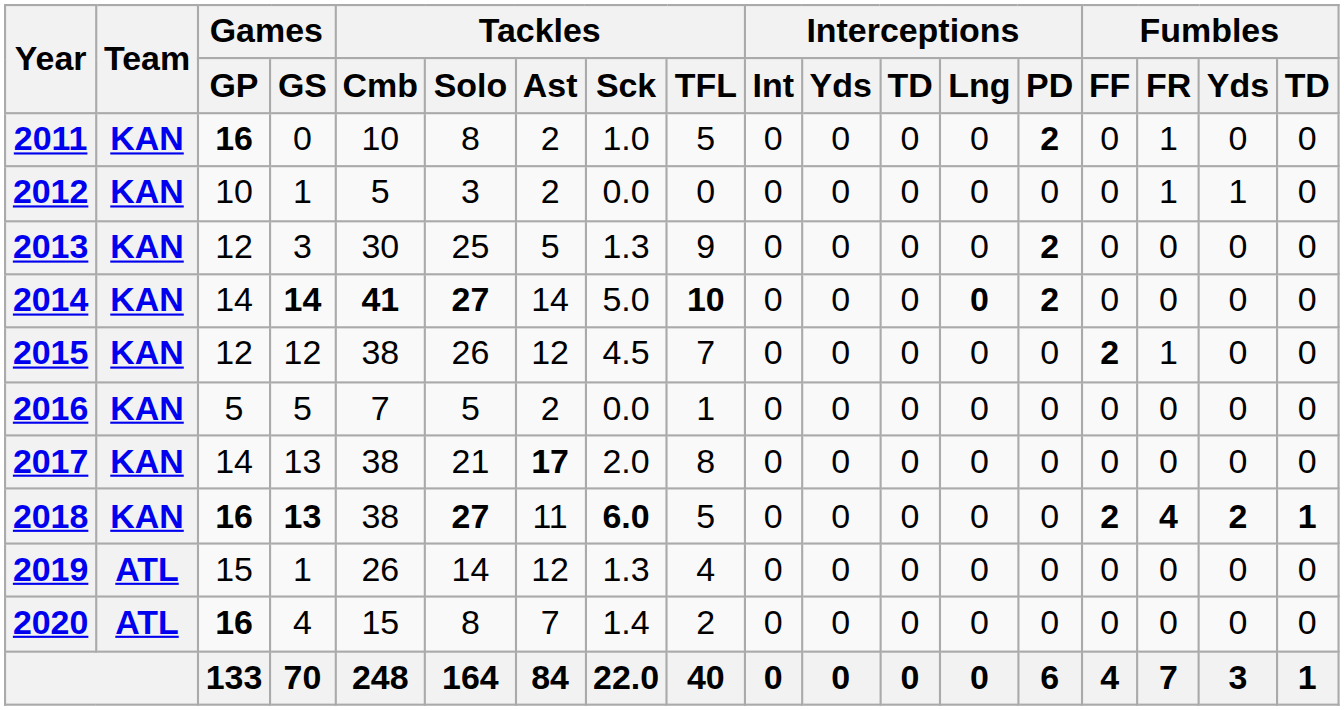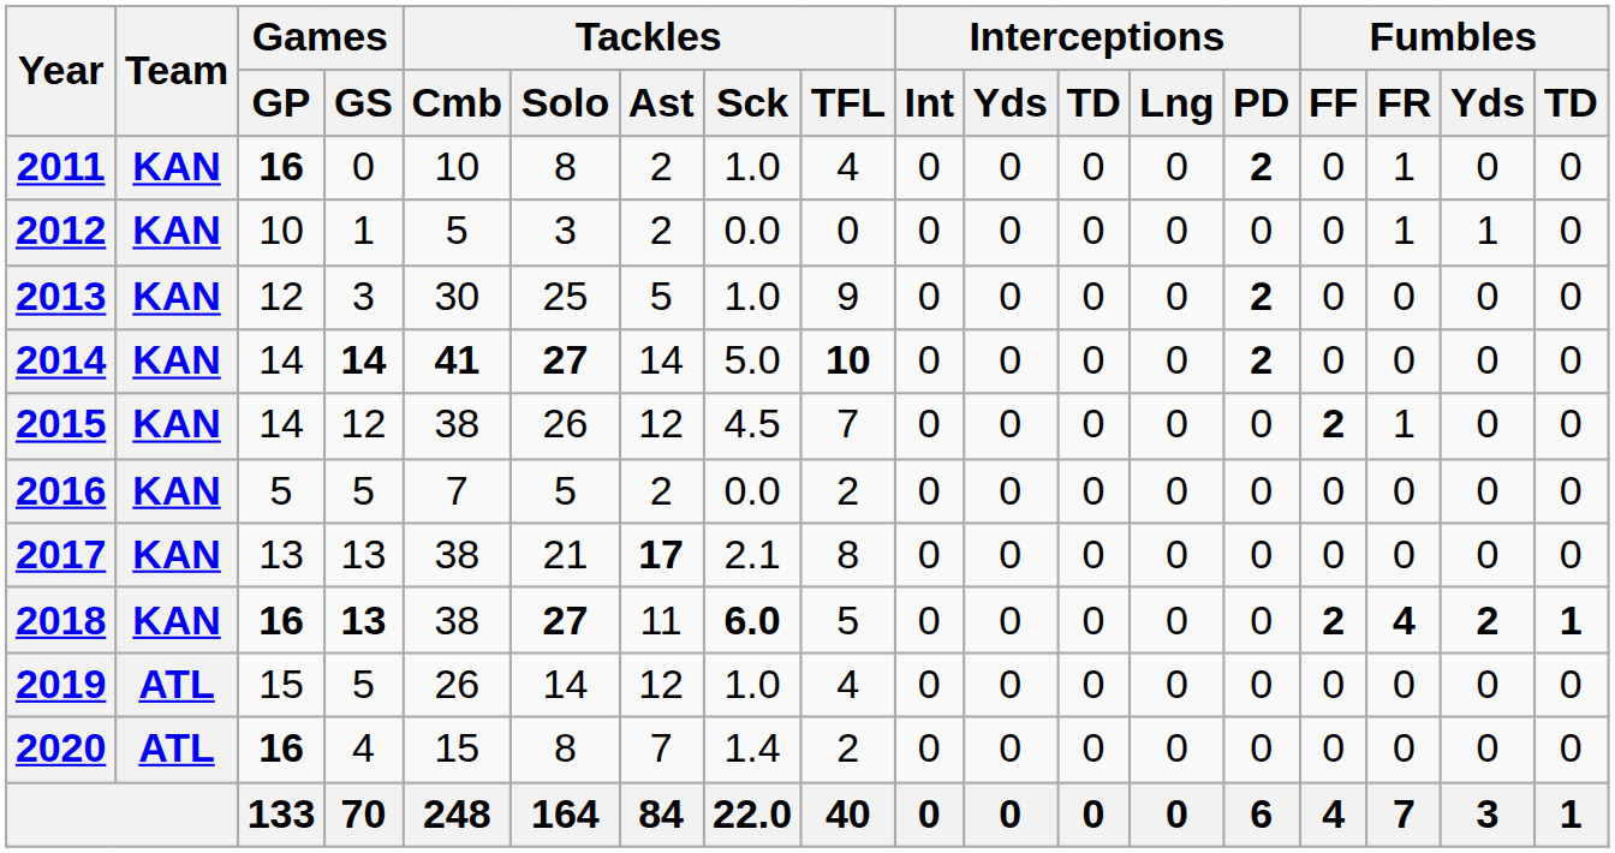 <table class="wikitable" style="text-align:center">
 <tr>
 <th rowspan="2">Year</th>
 <th rowspan="2">Team</th>
 <th colspan="2">Games</th>
 <th colspan="5">Tackles</th>
 <th colspan="5">Interceptions</th>
 <th colspan="4">Fumbles</th>
 </tr>
 <tr>
 <th>GP</th>
 <th>GS</th>
 <th>Cmb</th>
 <th>Solo</th>
 <th>Ast</th>
 <th>Sck</th>
 <th>TFL</th>
 <th>Int</th>
 <th>Yds</th>
 <th>TD</th>
 <th>Lng</th>
 <th>PD</th>
 <th>FF</th>
 <th>FR</th>
 <th>Yds</th>
 <th>TD</th>
 </tr>
 <tr>
 <th><a href='#'>2011</a></th>
 <th><a href='#'>KAN</a></th>
 <td><strong>16</strong></td>
 <td>0</td>
 <td>10</td>
 <td>8</td>
 <td>2</td>
 <td>1.0</td>
-<td>5</td>
+<td>4</td>
 <td>0</td>
 <td>0</td>
 <td>0</td>
 <td>0</td>
 <td><strong>2</strong></td>
 <td>0</td>
 <td>1</td>
 <td>0</td>
 <td>0</td>
 </tr>
 <tr>
 <th><a href='#'>2012</a></th>
 <th><a href='#'>KAN</a></th>
 <td>10</td>
 <td>1</td>
 <td>5</td>
 <td>3</td>
 <td>2</td>
 <td>0.0</td>
 <td>0</td>
 <td>0</td>
 <td>0</td>
 <td>0</td>
 <td>0</td>
 <td>0</td>
 <td>0</td>
 <td>1</td>
 <td>1</td>
 <td>0</td>
 </tr>
 <tr>
 <th><a href='#'>2013</a></th>
 <th><a href='#'>KAN</a></th>
 <td>12</td>
 <td>3</td>
 <td>30</td>
 <td>25</td>
 <td>5</td>
-<td>1.3</td>
+<td>1.0</td>
 <td>9</td>
 <td>0</td>
 <td>0</td>
 <td>0</td>
 <td>0</td>
 <td><strong>2</strong></td>
 <td>0</td>
 <td>0</td>
 <td>0</td>
 <td>0</td>
 </tr>
 <tr>
 <th><a href='#'>2014</a></th>
 <th><a href='#'>KAN</a></th>
 <td>14</td>
 <td><strong>14</strong></td>
 <td><strong>41</strong></td>
 <td><strong>27</strong></td>
 <td>14</td>
 <td>5.0</td>
 <td><strong>10</strong></td>
 <td>0</td>
 <td>0</td>
 <td>0</td>
-<td><strong>0</strong></td>
+<td>0</td>
 <td><strong>2</strong></td>
 <td>0</td>
 <td>0</td>
 <td>0</td>
 <td>0</td>
 </tr>
 <tr>
 <th><a href='#'>2015</a></th>
 <th><a href='#'>KAN</a></th>
-<td>12</td>
+<td>14</td>
 <td>12</td>
 <td>38</td>
 <td>26</td>
 <td>12</td>
 <td>4.5</td>
 <td>7</td>
 <td>0</td>
 <td>0</td>
 <td>0</td>
 <td>0</td>
 <td>0</td>
 <td><strong>2</strong></td>
 <td>1</td>
 <td>0</td>
 <td>0</td>
 </tr>
 <tr>
 <th><a href='#'>2016</a></th>
 <th><a href='#'>KAN</a></th>
 <td>5</td>
 <td>5</td>
 <td>7</td>
 <td>5</td>
 <td>2</td>
 <td>0.0</td>
-<td>1</td>
+<td>2</td>
 <td>0</td>
 <td>0</td>
 <td>0</td>
 <td>0</td>
 <td>0</td>
 <td>0</td>
 <td>0</td>
 <td>0</td>
 <td>0</td>
 </tr>
 <tr>
 <th><a href='#'>2017</a></th>
 <th><a href='#'>KAN</a></th>
-<td>14</td>
+<td>13</td>
 <td>13</td>
 <td>38</td>
 <td>21</td>
 <td><strong>17</strong></td>
-<td>2.0</td>
+<td>2.1</td>
 <td>8</td>
 <td>0</td>
 <td>0</td>
 <td>0</td>
 <td>0</td>
 <td>0</td>
 <td>0</td>
 <td>0</td>
 <td>0</td>
 <td>0</td>
 </tr>
 <tr>
 <th><a href='#'>2018</a></th>
 <th><a href='#'>KAN</a></th>
 <td><strong>16</strong></td>
 <td><strong>13</strong></td>
 <td>38</td>
 <td><strong>27</strong></td>
 <td>11</td>
 <td><strong>6.0</strong></td>
 <td>5</td>
 <td>0</td>
 <td>0</td>
 <td>0</td>
 <td>0</td>
 <td>0</td>
 <td><strong>2</strong></td>
 <td><strong>4</strong></td>
 <td><strong>2</strong></td>
 <td><strong>1</strong></td>
 </tr>
 <tr>
 <th><a href='#'>2019</a></th>
 <th><a href='#'>ATL</a></th>
 <td>15</td>
-<td>1</td>
+<td>5</td>
 <td>26</td>
 <td>14</td>
 <td>12</td>
-<td>1.3</td>
+<td>1.0</td>
 <td>4</td>
 <td>0</td>
 <td>0</td>
 <td>0</td>
 <td>0</td>
 <td>0</td>
 <td>0</td>
 <td>0</td>
 <td>0</td>
 <td>0</td>
 </tr>
 <tr>
 <th><a href='#'>2020</a></th>
 <th><a href='#'>ATL</a></th>
 <td><strong>16</strong></td>
 <td>4</td>
 <td>15</td>
 <td>8</td>
 <td>7</td>
 <td>1.4</td>
 <td>2</td>
 <td>0</td>
 <td>0</td>
 <td>0</td>
 <td>0</td>
 <td>0</td>
 <td>0</td>
 <td>0</td>
 <td>0</td>
 <td>0</td>
 </tr>
 <tr>
 <th colspan="2"></th>
 <th>133</th>
 <th>70</th>
 <th>248</th>
 <th>164</th>
 <th>84</th>
 <th>22.0</th>
 <th>40</th>
 <th>0</th>
 <th>0</th>
 <th>0</th>
 <th>0</th>
 <th>6</th>
 <th>4</th>
 <th>7</th>
 <th>3</th>
 <th>1</th>
 </tr>
 </table>
